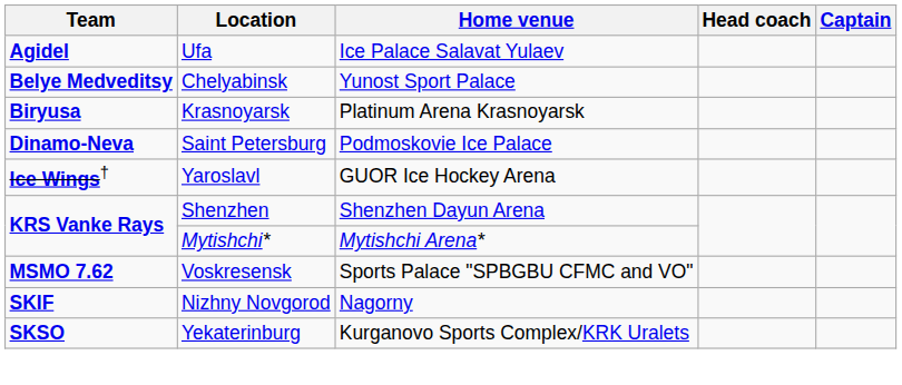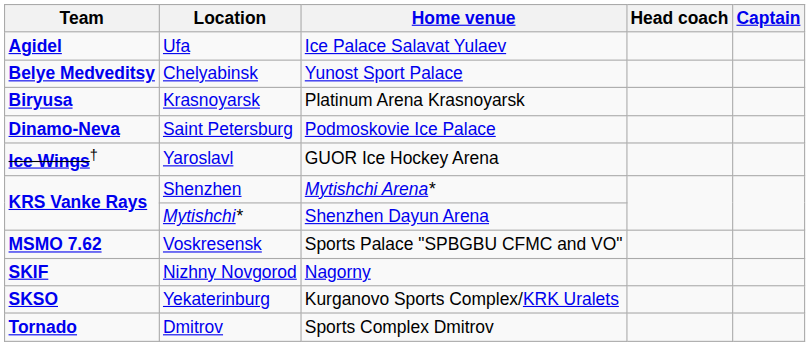 <table class="wikitable sortable" width="">
 <tr>
 <th>Team</th>
 <th>Location</th>
 <th><a href='#'>Home venue</a></th>
 <th>Head coach</th>
 <th><a href='#'>Captain</a></th>
 </tr>
 <tr>
 <td><a href='#'><strong>Agidel</strong></a></td>
 <td> <a href='#'>Ufa</a></td>
 <td><a href='#'>Ice Palace Salavat Yulaev</a></td>
 <td></td>
 <td></td>
 </tr>
 <tr>
 <td><strong><a href='#'>Belye Medveditsy</a></strong></td>
 <td> <a href='#'>Chelyabinsk</a></td>
 <td><a href='#'>Yunost Sport Palace</a></td>
 <td></td>
 <td></td>
 </tr>
 <tr>
 <td><a href='#'><strong>Biryusa</strong></a></td>
 <td> <a href='#'>Krasnoyarsk</a></td>
 <td>Platinum Arena Krasnoyarsk</td>
 <td></td>
 <td></td>
 </tr>
 <tr>
 <td><strong><a href='#'>Dinamo-Neva</a></strong></td>
 <td> <a href='#'>Saint Petersburg</a></td>
 <td><a href='#'>Podmoskovie Ice Palace</a></td>
 <td></td>
 <td></td>
 </tr>
 <tr>
 <td><del><a href='#'><strong>Ice Wings</strong></a></del><sup>†</sup></td>
 <td> <a href='#'>Yaroslavl</a></td>
 <td>GUOR Ice Hockey Arena</td>
 <td></td>
 <td></td>
 </tr>
 <tr>
 <td rowspan="2"><a href='#'><strong>KRS Vanke Rays</strong></a></td>
 <td> <a href='#'>Shenzhen</a></td>
-<td><a href='#'>Shenzhen Dayun Arena</a></td>
+<td><em><a href='#'>Mytishchi Arena</a>*</em></td>
 <td rowspan="2"></td>
 <td rowspan="2"></td>
 </tr>
 <tr>
 <td><em> <a href='#'>Mytishchi</a>*</em></td>
-<td><em><a href='#'>Mytishchi Arena</a>*</em></td>
+<td><a href='#'>Shenzhen Dayun Arena</a></td>
 </tr>
 <tr>
 <td><a href='#'><strong>MSMO 7.62</strong></a></td>
 <td> <a href='#'>Voskresensk</a></td>
 <td>Sports Palace "SPBGBU CFMC and VO"</td>
 <td></td>
 <td></td>
 </tr>
 <tr>
 <td><a href='#'><strong>SKIF</strong></a></td>
 <td> <a href='#'>Nizhny Novgorod</a></td>
 <td><a href='#'>Nagorny</a></td>
 <td></td>
 <td></td>
 </tr>
 <tr>
 <td><a href='#'><strong>SKSO</strong></a></td>
 <td> <a href='#'>Yekaterinburg</a></td>
 <td>Kurganovo Sports Complex/<a href='#'>KRK Uralets</a></td>
 <td></td>
 <td></td>
 </tr>
+<tr>
+<td><a href='#'><strong>Tornado</strong></a></td>
+<td> <a href='#'>Dmitrov</a></td>
+<td>Sports Complex Dmitrov</td>
+<td></td>
+<td></td>
+</tr>
 </table>
